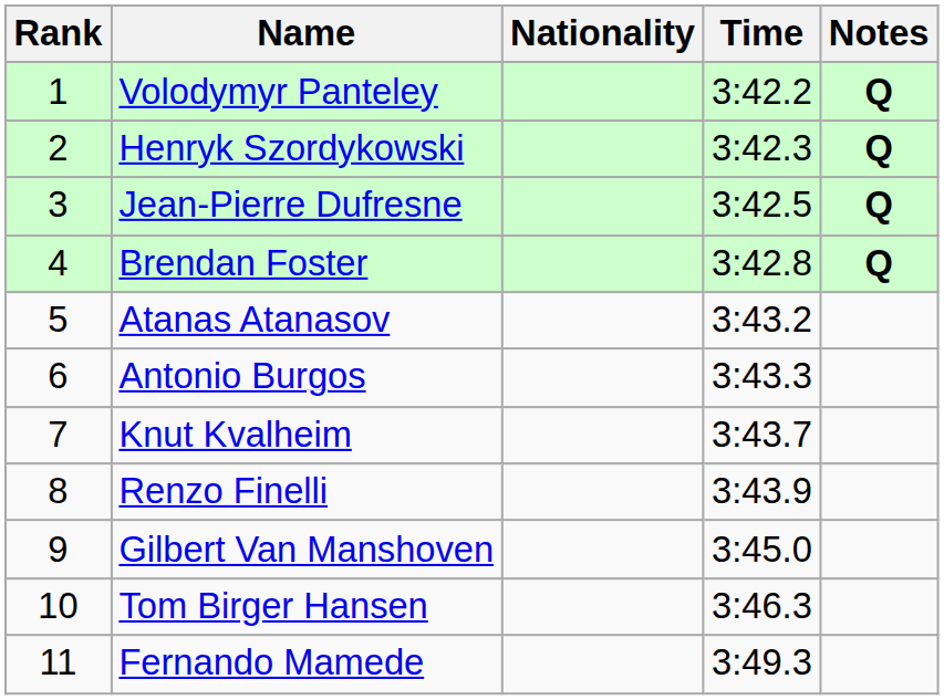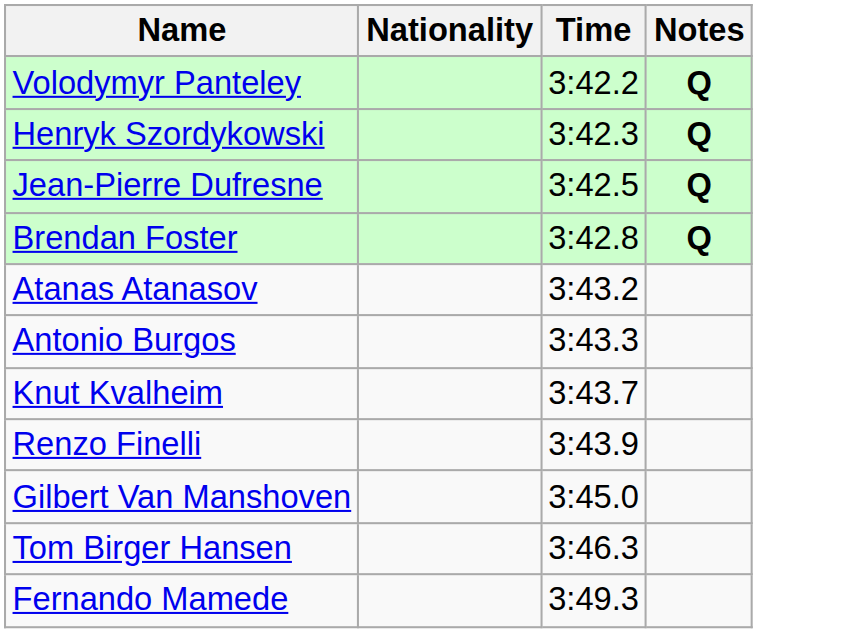 <table class="wikitable sortable" style="text-align:center">
 <tr>
-<th>Rank</th>
 <th>Name</th>
 <th>Nationality</th>
 <th>Time</th>
 <th>Notes</th>
 </tr>
 <tr bgcolor=ccffcc>
-<td>1</td>
 <td align=left><a href='#'>Volodymyr Panteley</a></td>
 <td align=left></td>
 <td>3:42.2</td>
 <td><strong>Q</strong></td>
 </tr>
 <tr bgcolor=ccffcc>
-<td>2</td>
 <td align=left><a href='#'>Henryk Szordykowski</a></td>
 <td align=left></td>
 <td>3:42.3</td>
 <td><strong>Q</strong></td>
 </tr>
 <tr bgcolor=ccffcc>
-<td>3</td>
 <td align=left><a href='#'>Jean-Pierre Dufresne</a></td>
 <td align=left></td>
 <td>3:42.5</td>
 <td><strong>Q</strong></td>
 </tr>
 <tr bgcolor=ccffcc>
-<td>4</td>
 <td align=left><a href='#'>Brendan Foster</a></td>
 <td align=left></td>
 <td>3:42.8</td>
 <td><strong>Q</strong></td>
 </tr>
 <tr>
-<td>5</td>
 <td align=left><a href='#'>Atanas Atanasov</a></td>
 <td align=left></td>
 <td>3:43.2</td>
 <td></td>
 </tr>
 <tr>
-<td>6</td>
 <td align=left><a href='#'>Antonio Burgos</a></td>
 <td align=left></td>
 <td>3:43.3</td>
 <td></td>
 </tr>
 <tr>
-<td>7</td>
 <td align=left><a href='#'>Knut Kvalheim</a></td>
 <td align=left></td>
 <td>3:43.7</td>
 <td></td>
 </tr>
 <tr>
-<td>8</td>
 <td align=left><a href='#'>Renzo Finelli</a></td>
 <td align=left></td>
 <td>3:43.9</td>
 <td></td>
 </tr>
 <tr>
-<td>9</td>
 <td align=left><a href='#'>Gilbert Van Manshoven</a></td>
 <td align=left></td>
 <td>3:45.0</td>
 <td></td>
 </tr>
 <tr>
-<td>10</td>
 <td align=left><a href='#'>Tom Birger Hansen</a></td>
 <td align=left></td>
 <td>3:46.3</td>
 <td></td>
 </tr>
 <tr>
-<td>11</td>
 <td align=left><a href='#'>Fernando Mamede</a></td>
 <td align=left></td>
 <td>3:49.3</td>
 <td></td>
 </tr>
 </table>
